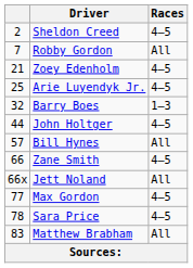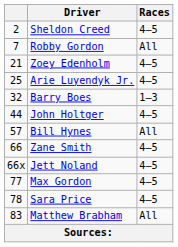 <table class="wikitable" style="font-size: 85%">
 <tr>
 <th></th>
 <th>Driver</th>
 <th>Races</th>
 </tr>
 <tr>
 <td align=center>2</td>
 <td> <a href='#'>Sheldon Creed</a></td>
 <td>4–5</td>
 </tr>
 <tr>
 <td align=center>7</td>
 <td> <a href='#'>Robby Gordon</a></td>
 <td>All</td>
 </tr>
 <tr>
 <td align=center>21</td>
 <td> <a href='#'>Zoey Edenholm</a></td>
 <td>4–5</td>
 </tr>
 <tr>
 <td align=center>25</td>
 <td> <a href='#'>Arie Luyendyk Jr.</a></td>
 <td>4–5</td>
 </tr>
 <tr>
 <td align=center>32</td>
 <td> <a href='#'>Barry Boes</a></td>
 <td>1–3</td>
 </tr>
 <tr>
 <td align=center>44</td>
 <td> <a href='#'>John Holtger</a></td>
 <td>4–5</td>
 </tr>
 <tr>
 <td align=center>57</td>
 <td> <a href='#'>Bill Hynes</a></td>
 <td>All</td>
 </tr>
 <tr>
 <td align=center>66</td>
 <td> <a href='#'>Zane Smith</a></td>
 <td>4–5</td>
 </tr>
 <tr>
 <td align=center>66x</td>
 <td> <a href='#'>Jett Noland</a></td>
-<td>All</td>
+<td>4–5</td>
 </tr>
 <tr>
 <td align=center>77</td>
 <td> <a href='#'>Max Gordon</a></td>
 <td>4–5</td>
 </tr>
 <tr>
 <td align=center>78</td>
 <td> <a href='#'>Sara Price</a></td>
 <td>4–5</td>
 </tr>
 <tr>
 <td align=center>83</td>
 <td> <a href='#'>Matthew Brabham</a></td>
 <td>All</td>
 </tr>
 <tr>
 <th colspan=3>Sources:</th>
 </tr>
 </table>
